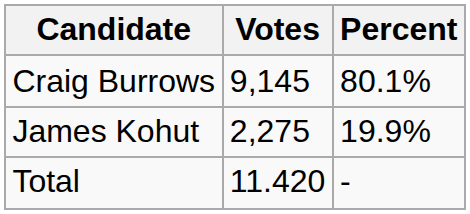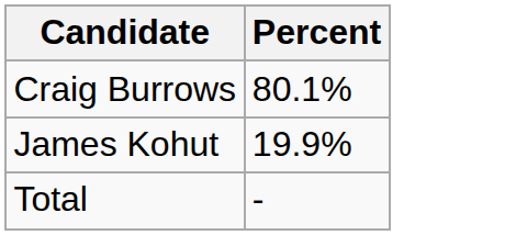 <table class="wikitable">
 <tr>
 <th>Candidate</th>
-<th>Votes</th>
 <th>Percent</th>
 </tr>
 <tr>
 <td>Craig Burrows</td>
-<td>9,145</td>
 <td>80.1%</td>
 </tr>
 <tr>
 <td>James Kohut</td>
-<td>2,275</td>
 <td>19.9%</td>
 </tr>
 <tr>
 <td>Total</td>
-<td>11.420</td>
 <td>-</td>
 </tr>
 </table>
